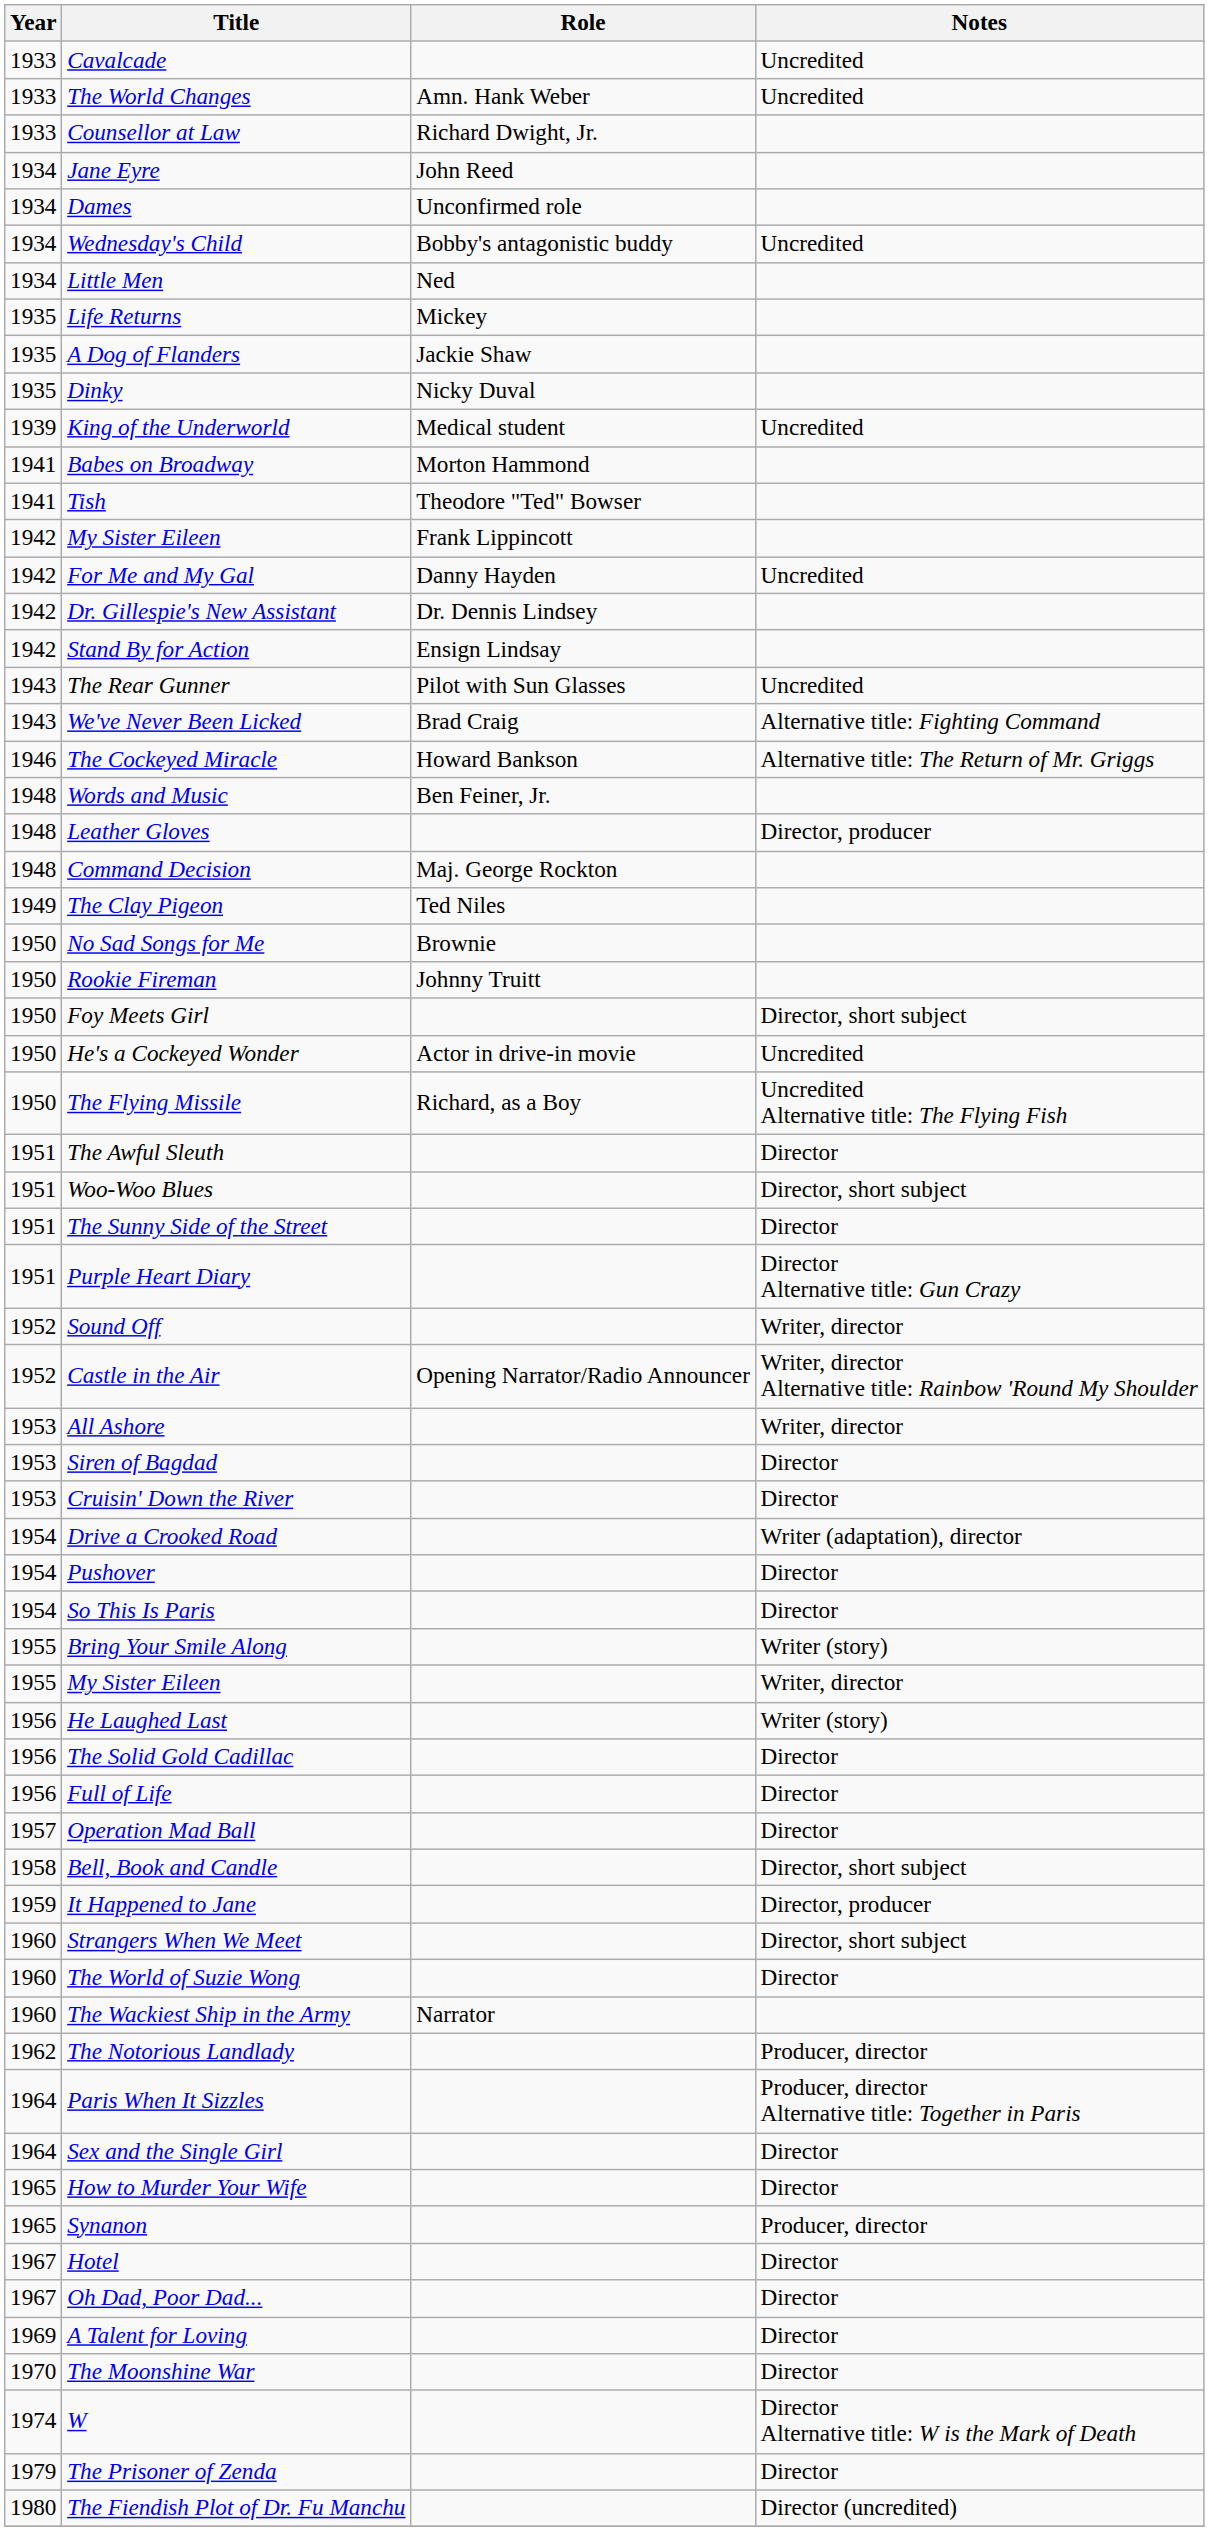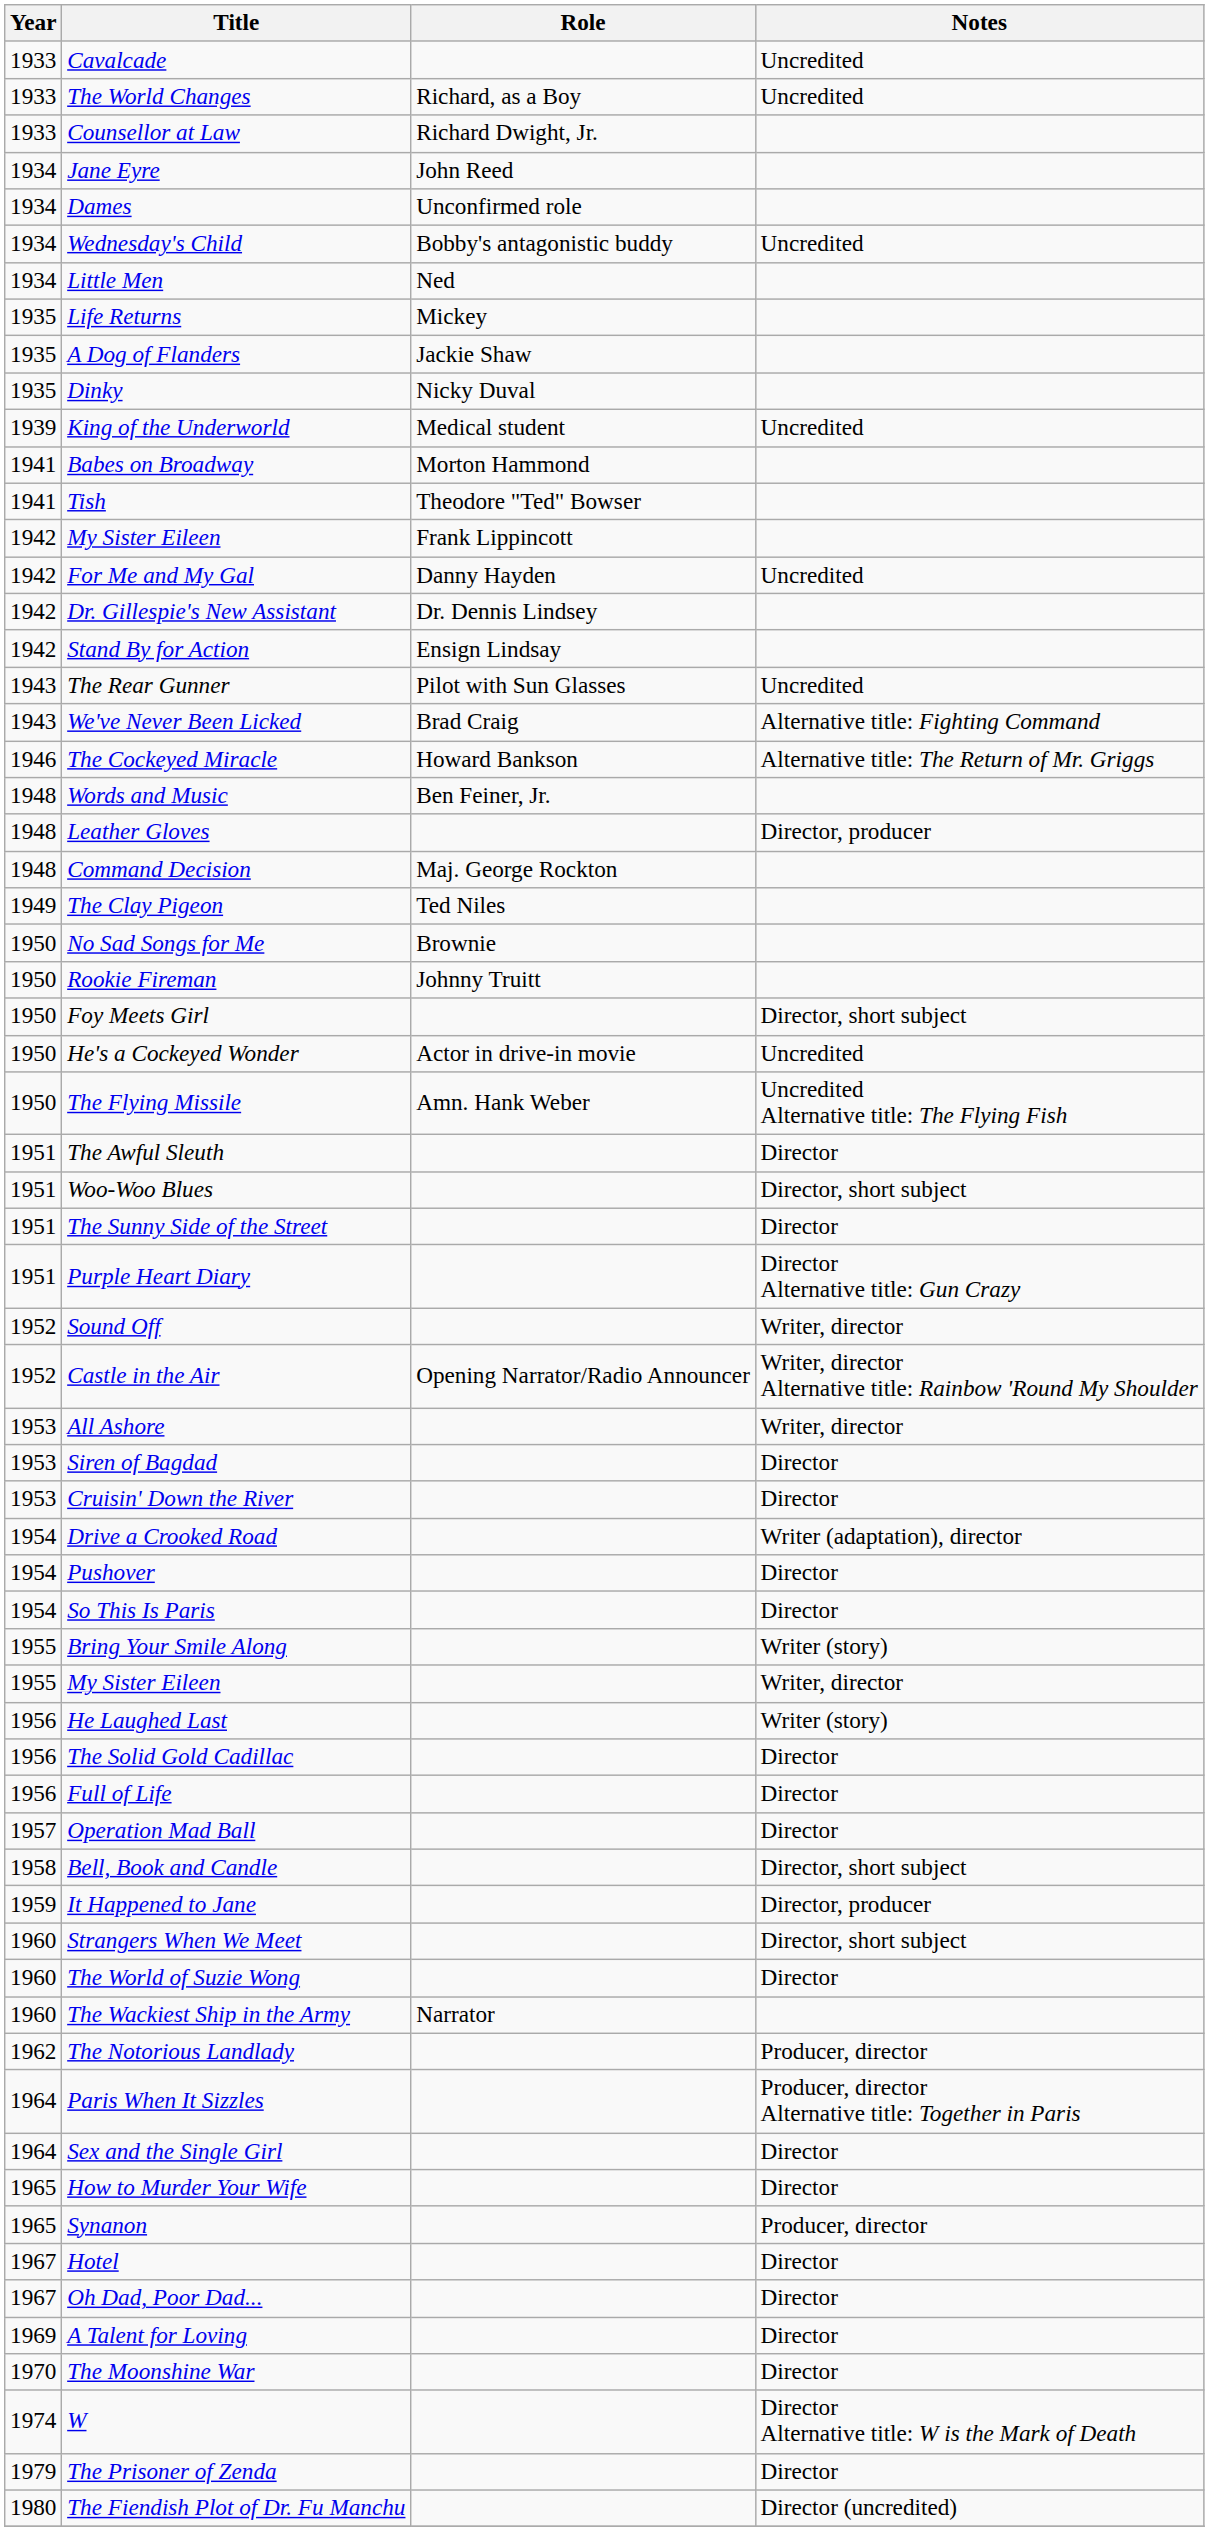 <table class="wikitable sortable">
 <tr>
 <th>Year</th>
 <th>Title</th>
 <th>Role</th>
 <th class="unsortable">Notes</th>
 </tr>
 <tr>
 <td>1933</td>
 <td><em><a href='#'>Cavalcade</a></em></td>
 <td></td>
 <td>Uncredited</td>
 </tr>
 <tr>
 <td>1933</td>
 <td><em><a href='#'>The World Changes</a></em></td>
-<td>Amn. Hank Weber</td>
+<td>Richard, as a Boy</td>
 <td>Uncredited</td>
 </tr>
 <tr>
 <td>1933</td>
 <td><em><a href='#'>Counsellor at Law</a></em></td>
 <td>Richard Dwight, Jr.</td>
 <td></td>
 </tr>
 <tr>
 <td>1934</td>
 <td><em><a href='#'>Jane Eyre</a></em></td>
 <td>John Reed</td>
 <td></td>
 </tr>
 <tr>
 <td>1934</td>
 <td><em><a href='#'>Dames</a></em></td>
 <td>Unconfirmed role</td>
 <td></td>
 </tr>
 <tr>
 <td>1934</td>
 <td><em><a href='#'>Wednesday's Child</a></em></td>
 <td>Bobby's antagonistic buddy</td>
 <td>Uncredited</td>
 </tr>
 <tr>
 <td>1934</td>
 <td><em><a href='#'>Little Men</a></em></td>
 <td>Ned</td>
 <td></td>
 </tr>
 <tr>
 <td>1935</td>
 <td><em><a href='#'>Life Returns</a></em></td>
 <td>Mickey</td>
 <td></td>
 </tr>
 <tr>
 <td>1935</td>
 <td><em><a href='#'>A Dog of Flanders</a></em></td>
 <td>Jackie Shaw</td>
 <td></td>
 </tr>
 <tr>
 <td>1935</td>
 <td><em><a href='#'>Dinky</a></em></td>
 <td>Nicky Duval</td>
 <td></td>
 </tr>
 <tr>
 <td>1939</td>
 <td><em><a href='#'>King of the Underworld</a></em></td>
 <td>Medical student</td>
 <td>Uncredited</td>
 </tr>
 <tr>
 <td>1941</td>
 <td><em><a href='#'>Babes on Broadway</a></em></td>
 <td>Morton Hammond</td>
 <td></td>
 </tr>
 <tr>
 <td>1941</td>
 <td><em><a href='#'>Tish</a></em></td>
 <td>Theodore "Ted" Bowser</td>
 <td></td>
 </tr>
 <tr>
 <td>1942</td>
 <td><em><a href='#'>My Sister Eileen</a></em></td>
 <td>Frank Lippincott</td>
 <td></td>
 </tr>
 <tr>
 <td>1942</td>
 <td><em><a href='#'>For Me and My Gal</a></em></td>
 <td>Danny Hayden</td>
 <td>Uncredited</td>
 </tr>
 <tr>
 <td>1942</td>
 <td><em><a href='#'>Dr. Gillespie's New Assistant</a></em></td>
 <td>Dr. Dennis Lindsey</td>
 <td></td>
 </tr>
 <tr>
 <td>1942</td>
 <td><em><a href='#'>Stand By for Action</a></em></td>
 <td>Ensign Lindsay</td>
 <td></td>
 </tr>
 <tr>
 <td>1943</td>
 <td><em>The Rear Gunner</em></td>
 <td>Pilot with Sun Glasses</td>
 <td>Uncredited</td>
 </tr>
 <tr>
 <td>1943</td>
 <td><em><a href='#'>We've Never Been Licked</a></em></td>
 <td>Brad Craig</td>
 <td>Alternative title: <em>Fighting Command</em></td>
 </tr>
 <tr>
 <td>1946</td>
 <td><em><a href='#'>The Cockeyed Miracle</a></em></td>
 <td>Howard Bankson</td>
 <td>Alternative title: <em>The Return of Mr. Griggs</em></td>
 </tr>
 <tr>
 <td>1948</td>
 <td><em><a href='#'>Words and Music</a></em></td>
 <td>Ben Feiner, Jr.</td>
 <td></td>
 </tr>
 <tr>
 <td>1948</td>
 <td><em><a href='#'>Leather Gloves</a></em></td>
 <td></td>
 <td>Director, producer</td>
 </tr>
 <tr>
 <td>1948</td>
 <td><em><a href='#'>Command Decision</a></em></td>
 <td>Maj. George Rockton</td>
 <td></td>
 </tr>
 <tr>
 <td>1949</td>
 <td><em><a href='#'>The Clay Pigeon</a></em></td>
 <td>Ted Niles</td>
 <td></td>
 </tr>
 <tr>
 <td>1950</td>
 <td><em><a href='#'>No Sad Songs for Me</a></em></td>
 <td>Brownie</td>
 <td></td>
 </tr>
 <tr>
 <td>1950</td>
 <td><em><a href='#'>Rookie Fireman</a></em></td>
 <td>Johnny Truitt</td>
 <td></td>
 </tr>
 <tr>
 <td>1950</td>
 <td><em>Foy Meets Girl</em></td>
 <td></td>
 <td>Director, short subject</td>
 </tr>
 <tr>
 <td>1950</td>
 <td><em>He's a Cockeyed Wonder</em></td>
 <td>Actor in drive-in movie</td>
 <td>Uncredited</td>
 </tr>
 <tr>
 <td>1950</td>
 <td><em><a href='#'>The Flying Missile</a></em></td>
-<td>Richard, as a Boy</td>
+<td>Amn. Hank Weber</td>
 <td>Uncredited<br>Alternative title: <em>The Flying Fish</em></td>
 </tr>
 <tr>
 <td>1951</td>
 <td><em>The Awful Sleuth</em></td>
 <td></td>
 <td>Director</td>
 </tr>
 <tr>
 <td>1951</td>
 <td><em>Woo-Woo Blues</em></td>
 <td></td>
 <td>Director, short subject</td>
 </tr>
 <tr>
 <td>1951</td>
 <td><em><a href='#'>The Sunny Side of the Street</a></em></td>
 <td></td>
 <td>Director</td>
 </tr>
 <tr>
 <td>1951</td>
 <td><em><a href='#'>Purple Heart Diary</a></em></td>
 <td></td>
 <td>Director<br>Alternative title: <em>Gun Crazy</em></td>
 </tr>
 <tr>
 <td>1952</td>
 <td><em><a href='#'>Sound Off</a></em></td>
 <td></td>
 <td>Writer, director</td>
 </tr>
 <tr>
 <td>1952</td>
 <td><em><a href='#'>Castle in the Air</a></em></td>
 <td>Opening Narrator/Radio Announcer</td>
 <td>Writer, director<br>Alternative title: <em>Rainbow 'Round My Shoulder</em></td>
 </tr>
 <tr>
 <td>1953</td>
 <td><em><a href='#'>All Ashore</a></em></td>
 <td></td>
 <td>Writer, director</td>
 </tr>
 <tr>
 <td>1953</td>
 <td><em><a href='#'>Siren of Bagdad</a></em></td>
 <td></td>
 <td>Director</td>
 </tr>
 <tr>
 <td>1953</td>
 <td><em><a href='#'>Cruisin' Down the River</a></em></td>
 <td></td>
 <td>Director</td>
 </tr>
 <tr>
 <td>1954</td>
 <td><em><a href='#'>Drive a Crooked Road</a></em></td>
 <td></td>
 <td>Writer (adaptation), director</td>
 </tr>
 <tr>
 <td>1954</td>
 <td><em><a href='#'>Pushover</a></em></td>
 <td></td>
 <td>Director</td>
 </tr>
 <tr>
 <td>1954</td>
 <td><em><a href='#'>So This Is Paris</a></em></td>
 <td></td>
 <td>Director</td>
 </tr>
 <tr>
 <td>1955</td>
 <td><em><a href='#'>Bring Your Smile Along</a></em></td>
 <td></td>
 <td>Writer (story)</td>
 </tr>
 <tr>
 <td>1955</td>
 <td><em><a href='#'>My Sister Eileen</a></em></td>
 <td></td>
 <td>Writer, director</td>
 </tr>
 <tr>
 <td>1956</td>
 <td><em><a href='#'>He Laughed Last</a></em></td>
 <td></td>
 <td>Writer (story)</td>
 </tr>
 <tr>
 <td>1956</td>
 <td><em><a href='#'>The Solid Gold Cadillac</a></em></td>
 <td></td>
 <td>Director</td>
 </tr>
 <tr>
 <td>1956</td>
 <td><em><a href='#'>Full of Life</a></em></td>
 <td></td>
 <td>Director</td>
 </tr>
 <tr>
 <td>1957</td>
 <td><em><a href='#'>Operation Mad Ball</a></em></td>
 <td></td>
 <td>Director</td>
 </tr>
 <tr>
 <td>1958</td>
 <td><em><a href='#'>Bell, Book and Candle</a></em></td>
 <td></td>
 <td>Director, short subject</td>
 </tr>
 <tr>
 <td>1959</td>
 <td><em><a href='#'>It Happened to Jane</a></em></td>
 <td></td>
 <td>Director, producer</td>
 </tr>
 <tr>
 <td>1960</td>
 <td><em><a href='#'>Strangers When We Meet</a></em></td>
 <td></td>
 <td>Director, short subject</td>
 </tr>
 <tr>
 <td>1960</td>
 <td><em><a href='#'>The World of Suzie Wong</a></em></td>
 <td></td>
 <td>Director</td>
 </tr>
 <tr>
 <td>1960</td>
 <td><em><a href='#'>The Wackiest Ship in the Army</a></em></td>
 <td>Narrator</td>
 <td></td>
 </tr>
 <tr>
 <td>1962</td>
 <td><em><a href='#'>The Notorious Landlady</a></em></td>
 <td></td>
 <td>Producer, director</td>
 </tr>
 <tr>
 <td>1964</td>
 <td><em><a href='#'>Paris When It Sizzles</a></em></td>
 <td></td>
 <td>Producer, director<br>Alternative title: <em>Together in Paris</em></td>
 </tr>
 <tr>
 <td>1964</td>
 <td><em><a href='#'>Sex and the Single Girl</a></em></td>
 <td></td>
 <td>Director</td>
 </tr>
 <tr>
 <td>1965</td>
 <td><em><a href='#'>How to Murder Your Wife</a></em></td>
 <td></td>
 <td>Director</td>
 </tr>
 <tr>
 <td>1965</td>
 <td><em><a href='#'>Synanon</a></em></td>
 <td></td>
 <td>Producer, director</td>
 </tr>
 <tr>
 <td>1967</td>
 <td><em><a href='#'>Hotel</a></em></td>
 <td></td>
 <td>Director</td>
 </tr>
 <tr>
 <td>1967</td>
 <td><em><a href='#'>Oh Dad, Poor Dad...</a></em></td>
 <td></td>
 <td>Director</td>
 </tr>
 <tr>
 <td>1969</td>
 <td><em><a href='#'>A Talent for Loving</a></em></td>
 <td></td>
 <td>Director</td>
 </tr>
 <tr>
 <td>1970</td>
 <td><em><a href='#'>The Moonshine War</a></em></td>
 <td></td>
 <td>Director</td>
 </tr>
 <tr>
 <td>1974</td>
 <td><em><a href='#'>W</a></em></td>
 <td></td>
 <td>Director<br>Alternative title: <em>W is the Mark of Death</em></td>
 </tr>
 <tr>
 <td>1979</td>
 <td><em><a href='#'>The Prisoner of Zenda</a></em></td>
 <td></td>
 <td>Director</td>
 </tr>
 <tr>
 <td>1980</td>
 <td><em><a href='#'>The Fiendish Plot of Dr. Fu Manchu</a></em></td>
 <td></td>
 <td>Director (uncredited)</td>
 </tr>
 <tr>
 </tr>
 </table>
